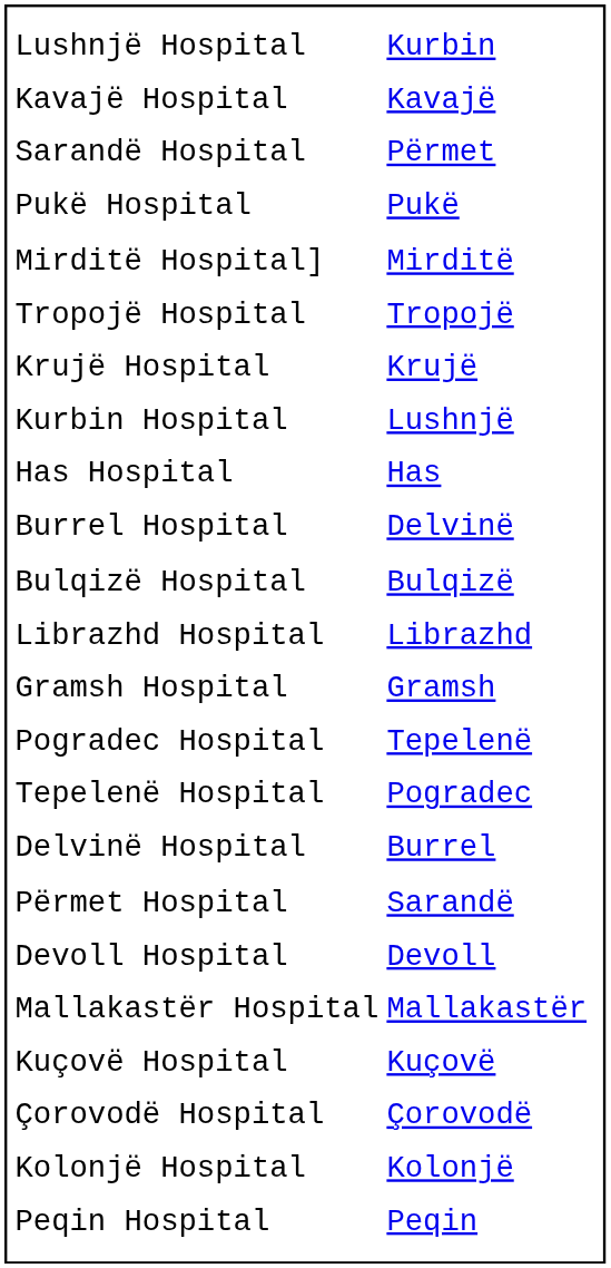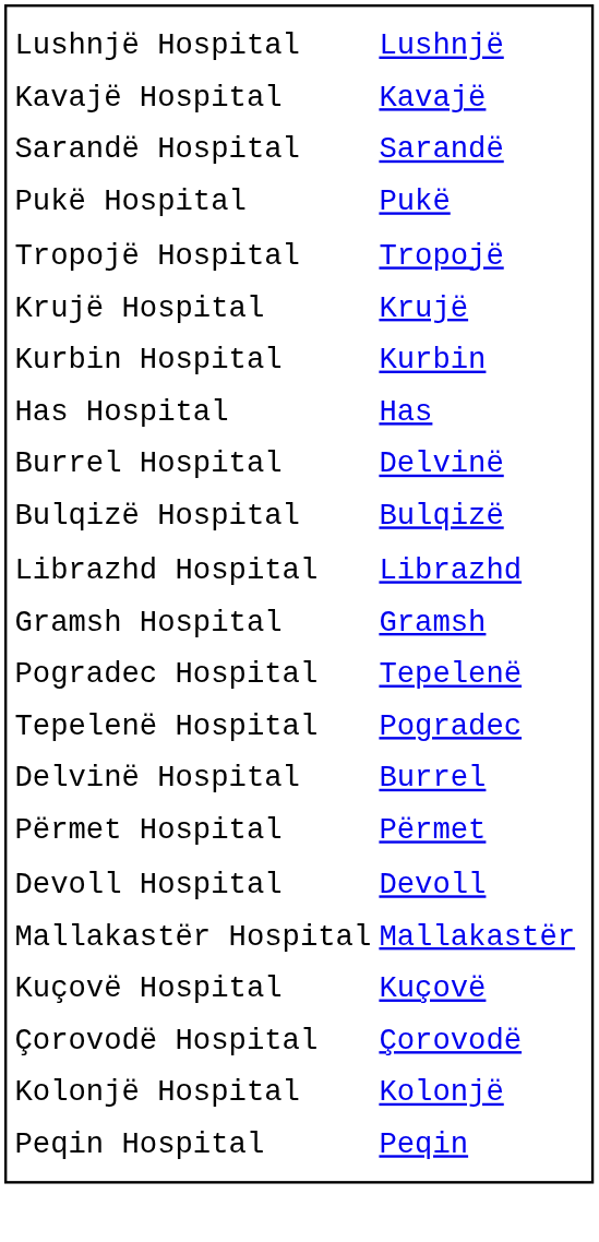 <table cellpadding="0" cellspacing="3" style="border:1px solid #000000; font-size:88%; line-height: 1.5em;">
 <tr>
 <td><strong></strong></td>
 <td><strong></strong></td>
 <td><strong></strong></td>
 </tr>
 <tr>
 <td>Lushnjë Hospital</td>
-<td><a href='#'>Kurbin</a></td>
+<td><a href='#'>Lushnjë</a></td>
 <td></td>
 </tr>
 <tr>
 <td>Kavajë Hospital</td>
 <td><a href='#'>Kavajë</a></td>
 <td></td>
 </tr>
 <tr>
 <td>Sarandë Hospital</td>
-<td><a href='#'>Përmet</a></td>
+<td><a href='#'>Sarandë</a></td>
 <td></td>
 </tr>
 <tr>
 <td>Pukë Hospital</td>
 <td><a href='#'>Pukë</a></td>
-<td></td>
-</tr>
-<tr>
-<td>Mirditë Hospital]</td>
-<td><a href='#'>Mirditë</a></td>
 <td></td>
 </tr>
 <tr>
 <td>Tropojë Hospital</td>
 <td><a href='#'>Tropojë</a></td>
 <td></td>
 </tr>
 <tr>
 <td>Krujë Hospital</td>
 <td><a href='#'>Krujë</a></td>
 <td></td>
 </tr>
 <tr>
 <td>Kurbin Hospital</td>
-<td><a href='#'>Lushnjë</a></td>
+<td><a href='#'>Kurbin</a></td>
 <td></td>
 </tr>
 <tr>
 <td>Has Hospital</td>
 <td><a href='#'>Has</a></td>
 <td></td>
 </tr>
 <tr>
 <td>Burrel Hospital</td>
 <td><a href='#'>Delvinë</a></td>
 <td></td>
 </tr>
 <tr>
 <td>Bulqizë Hospital</td>
 <td><a href='#'>Bulqizë</a></td>
 <td></td>
 </tr>
 <tr>
 <td>Librazhd Hospital</td>
 <td><a href='#'>Librazhd</a></td>
 <td></td>
 </tr>
 <tr>
 <td>Gramsh Hospital</td>
 <td><a href='#'>Gramsh</a></td>
 <td></td>
 </tr>
 <tr>
 <td>Pogradec Hospital</td>
 <td><a href='#'>Tepelenë</a></td>
 <td></td>
 </tr>
 <tr>
 <td>Tepelenë Hospital</td>
 <td><a href='#'>Pogradec</a></td>
 <td></td>
 </tr>
 <tr>
 <td>Delvinë Hospital</td>
 <td><a href='#'>Burrel</a></td>
 <td></td>
 </tr>
 <tr>
 <td>Përmet Hospital</td>
-<td><a href='#'>Sarandë</a></td>
+<td><a href='#'>Përmet</a></td>
 <td></td>
 </tr>
 <tr>
 <td>Devoll Hospital</td>
 <td><a href='#'>Devoll</a></td>
 <td></td>
 </tr>
 <tr>
 <td>Mallakastër Hospital</td>
 <td><a href='#'>Mallakastër</a></td>
 <td></td>
 </tr>
 <tr>
 <td>Kuçovë Hospital</td>
 <td><a href='#'>Kuçovë</a></td>
 <td></td>
 </tr>
 <tr>
 <td>Çorovodë Hospital</td>
 <td><a href='#'>Çorovodë</a></td>
 <td></td>
 </tr>
 <tr>
 <td>Kolonjë Hospital</td>
 <td><a href='#'>Kolonjë</a></td>
 <td></td>
 </tr>
 <tr>
 <td>Peqin Hospital</td>
 <td><a href='#'>Peqin</a></td>
 <td></td>
 </tr>
 <tr>
 </tr>
 </table>
